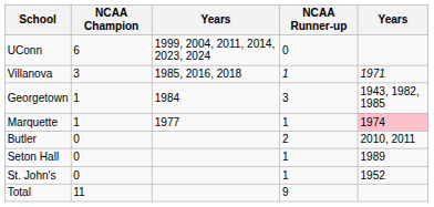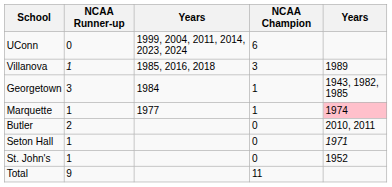 <table class="wikitable">
 <tr>
 <th>School</th>
+<th>NCAA Runner-up</th>
+<th>Years</th>
 <th>NCAA Champion</th>
-<th>Years</th>
-<th>NCAA Runner-up</th>
 <th>Years</th>
 </tr>
 <tr>
 <td>UConn</td>
+<td>0</td>
+<td>1999, 2004, 2011, 2014, 2023, 2024</td>
 <td>6</td>
-<td>1999, 2004, 2011, 2014, 2023, 2024</td>
-<td>0</td>
 <td></td>
 </tr>
 <tr>
 <td>Villanova</td>
+<td><em>1</em></td>
+<td>1985, 2016, 2018</td>
 <td>3</td>
-<td>1985, 2016, 2018</td>
-<td><em>1</em></td>
-<td><em>1971</em></td>
+<td>1989</td>
 </tr>
 <tr>
 <td>Georgetown</td>
+<td>3</td>
+<td>1984</td>
 <td>1</td>
-<td>1984</td>
-<td>3</td>
 <td>1943, 1982, 1985</td>
 </tr>
 <tr>
 <td>Marquette</td>
 <td>1</td>
 <td>1977</td>
 <td>1</td>
 <td style="background: pink;">1974</td>
 </tr>
 <tr>
 <td>Butler</td>
+<td>2</td>
+<td></td>
 <td>0</td>
-<td></td>
-<td>2</td>
 <td>2010, 2011</td>
 </tr>
 <tr>
 <td>Seton Hall</td>
+<td>1</td>
+<td></td>
 <td>0</td>
-<td></td>
-<td>1</td>
-<td>1989</td>
+<td><em>1971</em></td>
 </tr>
 <tr>
 <td>St. John's</td>
+<td>1</td>
+<td></td>
 <td>0</td>
-<td></td>
-<td>1</td>
 <td>1952</td>
 </tr>
 <tr>
 <td>Total</td>
+<td>9</td>
+<td></td>
 <td>11</td>
-<td></td>
-<td>9</td>
 <td></td>
 </tr>
 </table>
